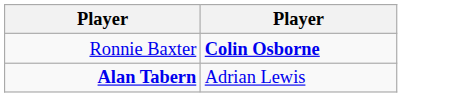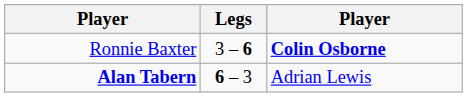 <table class=wikitable style="text-align:center">
 <tr>
 <th width=163>Player</th>
+<th width=50>Legs</th>
 <th width=163>Player</th>
 </tr>
 <tr align=left>
 <td align=right><a href='#'>Ronnie Baxter</a> </td>
+<td align=center>3 – <strong>6</strong></td>
 <td> <strong><a href='#'>Colin Osborne</a></strong></td>
 </tr>
 <tr align=left>
 <td align=right><strong><a href='#'>Alan Tabern</a></strong> </td>
+<td align=center><strong>6</strong> – 3</td>
 <td> <a href='#'>Adrian Lewis</a></td>
 </tr>
 </table>
